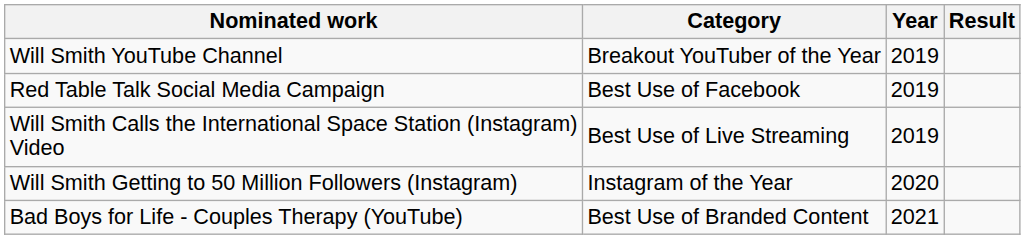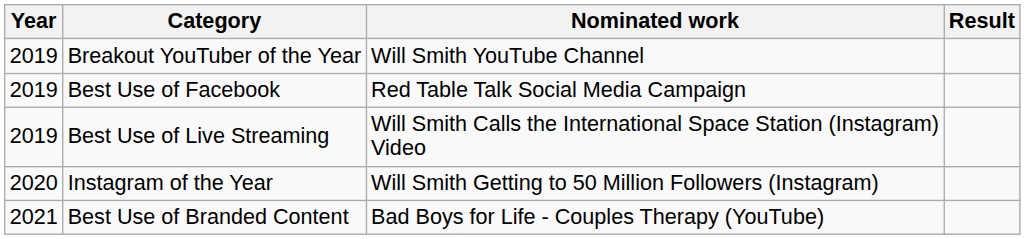 <table class="wikitable">
 <tr>
+<th>Year</th>
+<th>Category</th>
 <th>Nominated work</th>
-<th>Category</th>
-<th>Year</th>
 <th>Result</th>
 </tr>
 <tr>
+<td>2019</td>
+<td>Breakout YouTuber of the Year </td>
 <td>Will Smith YouTube Channel</td>
-<td>Breakout YouTuber of the Year </td>
-<td>2019</td>
 <td></td>
 </tr>
 <tr>
+<td>2019</td>
+<td>Best Use of Facebook </td>
 <td>Red Table Talk Social Media Campaign</td>
-<td>Best Use of Facebook </td>
-<td>2019</td>
 <td></td>
 </tr>
 <tr>
+<td>2019</td>
+<td>Best Use of Live Streaming </td>
 <td>Will Smith Calls the International Space Station (Instagram)<br>Video</td>
-<td>Best Use of Live Streaming </td>
-<td>2019</td>
 <td></td>
 </tr>
 <tr>
+<td>2020</td>
+<td>Instagram of the Year</td>
 <td>Will Smith Getting to 50 Million Followers (Instagram)</td>
-<td>Instagram of the Year</td>
-<td>2020</td>
 <td></td>
 </tr>
 <tr>
+<td>2021</td>
+<td>Best Use of Branded Content </td>
 <td>Bad Boys for Life - Couples Therapy (YouTube)</td>
-<td>Best Use of Branded Content </td>
-<td>2021</td>
 <td></td>
 </tr>
 </table>
